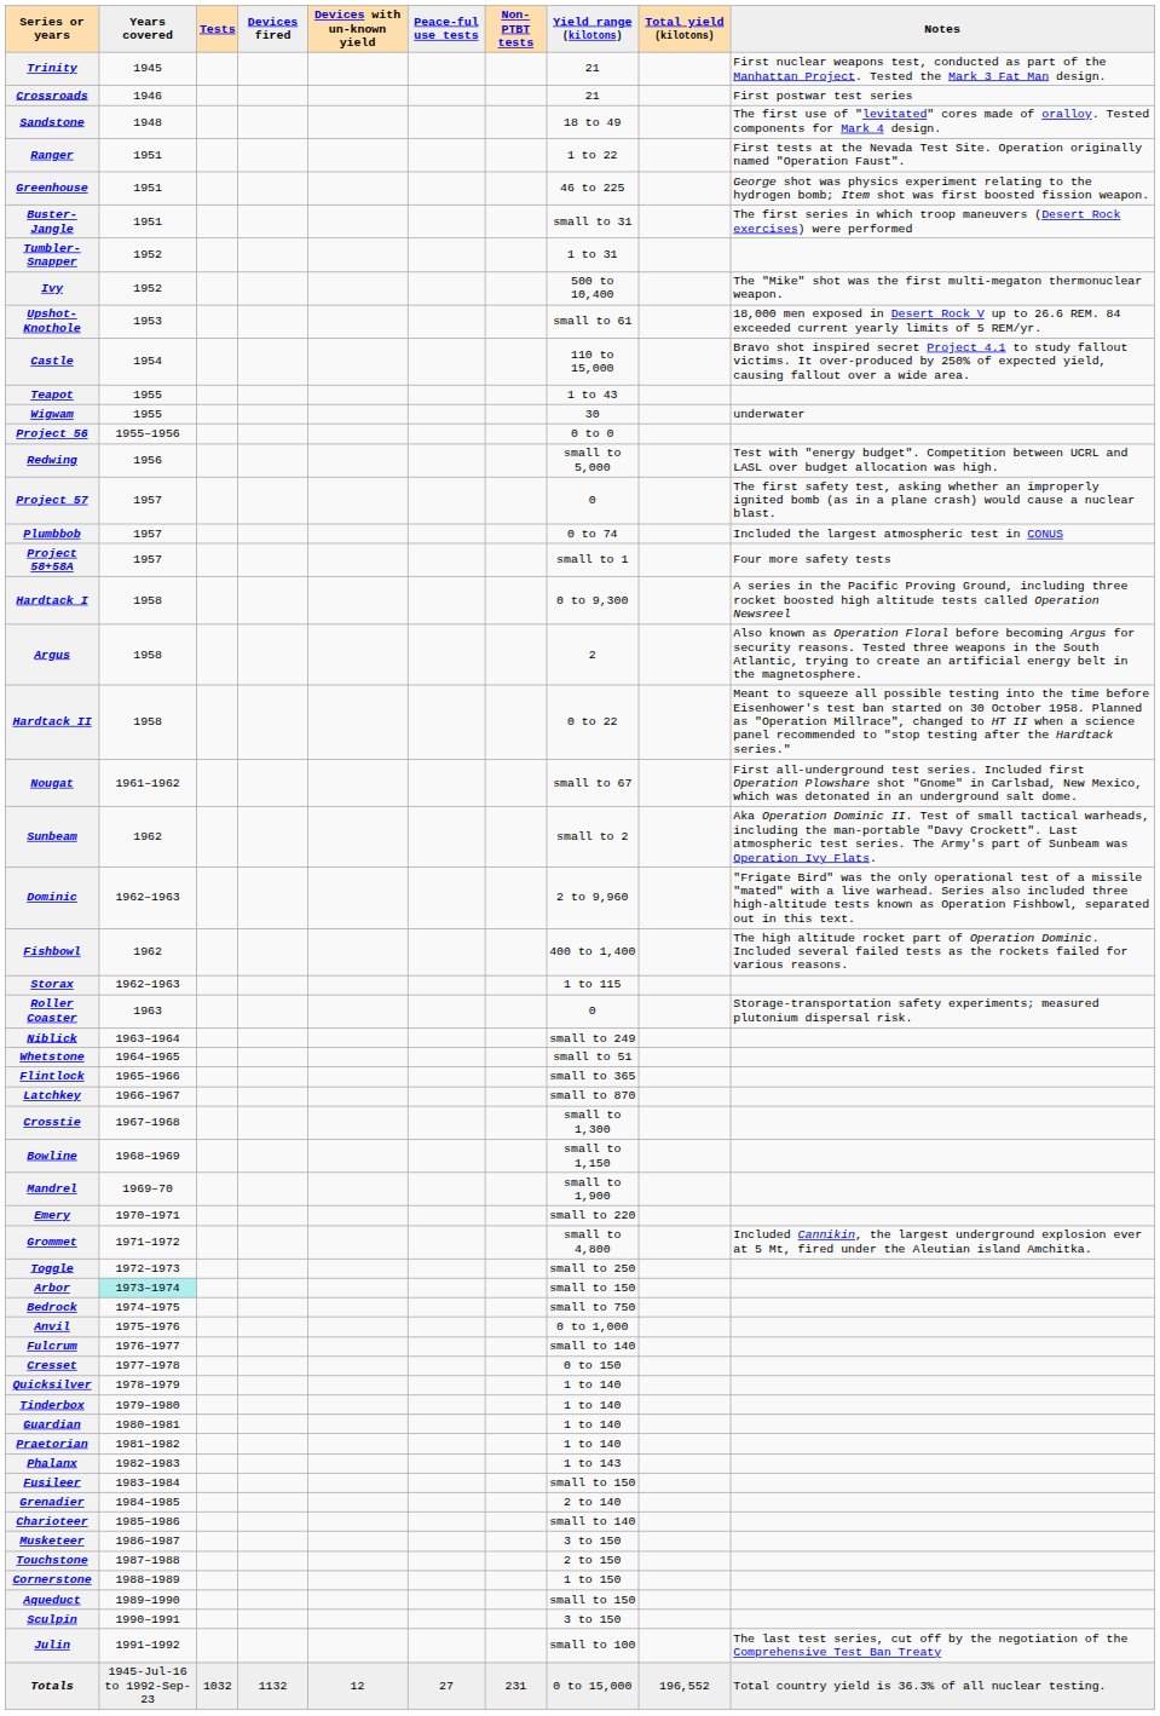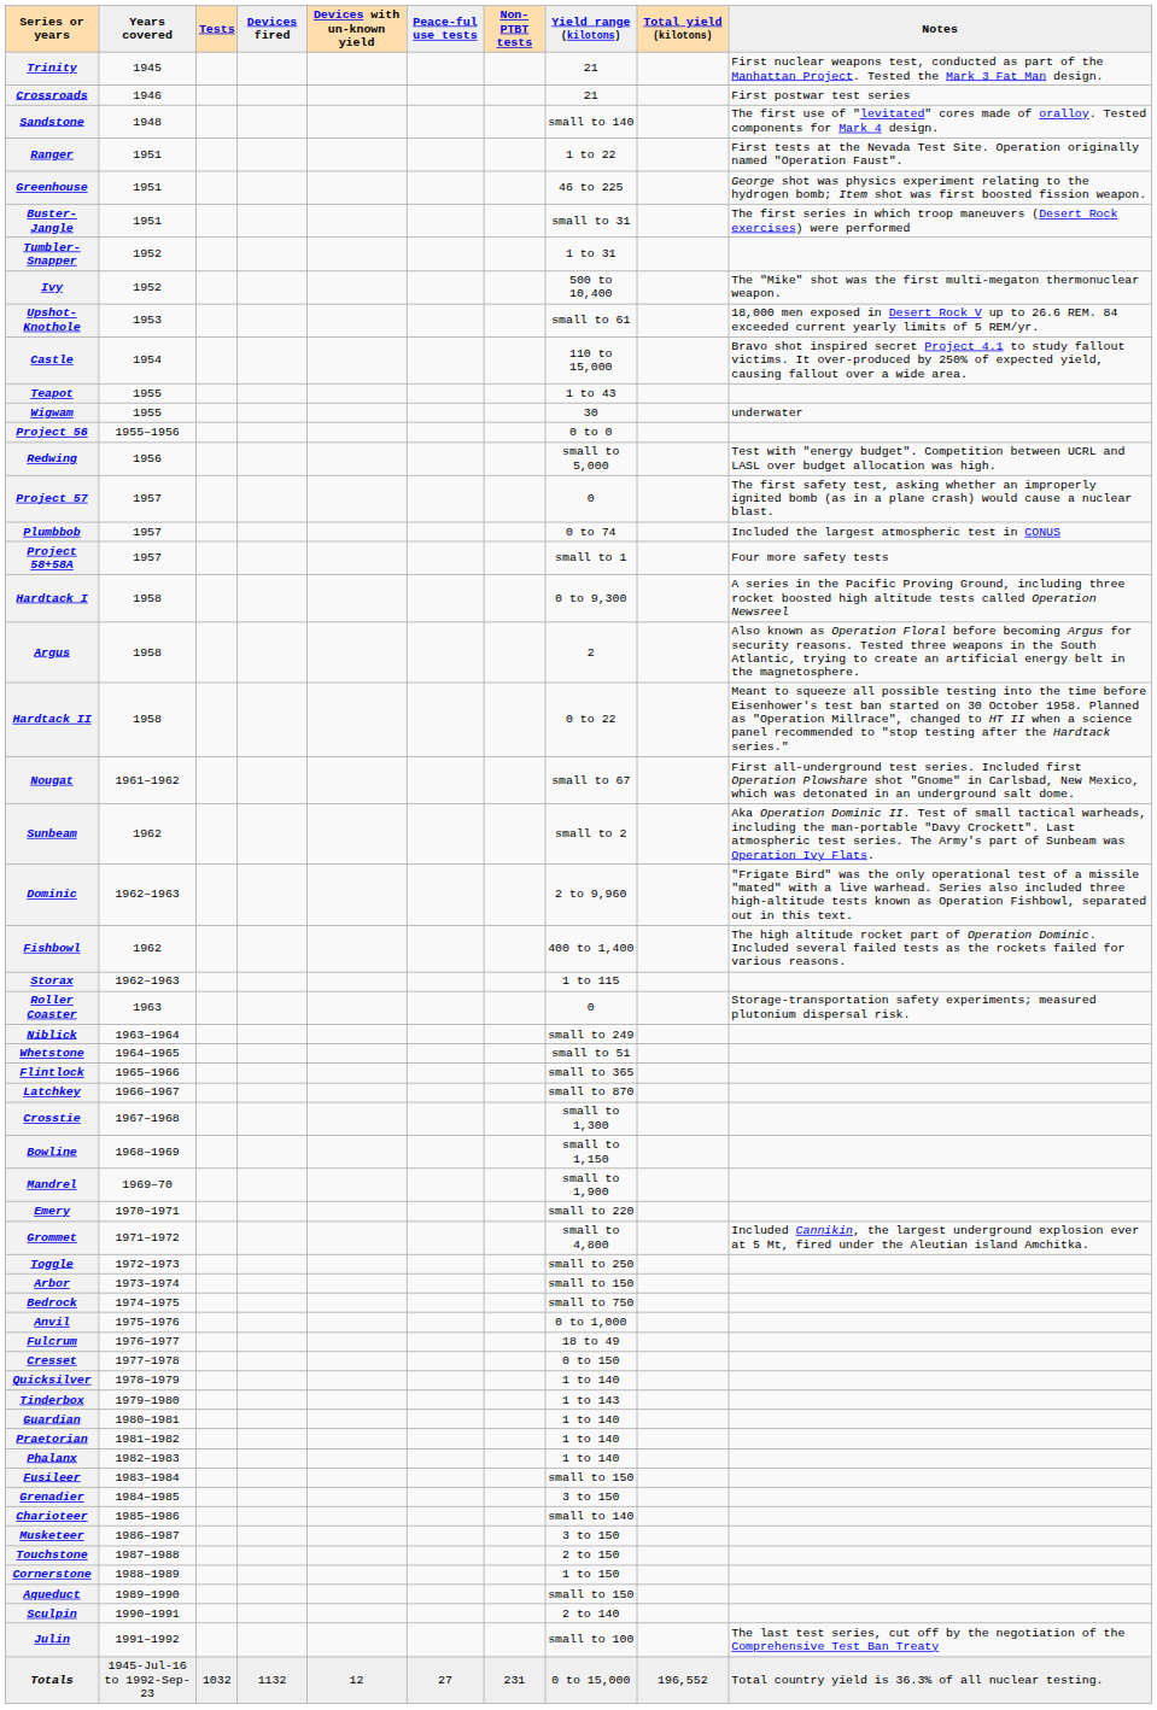 <table class="wikitable sortable" style="text-align:center;">
 <tr>
 <th style="background:#ffdead;">Series or years</th>
 <th style="background:#efefef;">Years covered</th>
 <th style="background:#ffdead;"><a href='#'>Tests</a></th>
 <th style="background:#efefef;"><a href='#'>Devices</a> fired</th>
 <th style="background:#ffdead;"><a href='#'>Devices</a> with un-known yield</th>
 <th style="background:#efefef;"><a href='#'>Peace-ful use tests</a></th>
 <th style="background:#ffdead;"><a href='#'>Non-PTBT tests</a></th>
 <th style="background:#efefef;" class="unsortable"><a href='#'>Yield range</a> <small>(<a href='#'>kilotons</a>)</small> </th>
 <th style="background:#ffdead;"><a href='#'>Total yield</a> <small>(kilotons)</small> </th>
 <th style="background:#efefef; text-align:center; width:35em;" class="unsortable">Notes</th>
 </tr>
 <tr>
 <th><em><a href='#'>Trinity</a></em></th>
 <td>1945</td>
 <td></td>
 <td></td>
 <td></td>
 <td></td>
 <td></td>
 <td>21</td>
 <td></td>
 <td style="text-align:left;">First nuclear weapons test, conducted as part of the <a href='#'>Manhattan Project</a>. Tested the <a href='#'>Mark 3 Fat Man</a> design.</td>
 </tr>
 <tr>
 <th><em><a href='#'>Crossroads</a></em></th>
 <td>1946</td>
 <td></td>
 <td></td>
 <td></td>
 <td></td>
 <td></td>
 <td>21</td>
 <td></td>
 <td style="text-align:left;">First postwar test series</td>
 </tr>
 <tr>
 <th><em><a href='#'>Sandstone</a></em></th>
 <td>1948</td>
 <td></td>
 <td></td>
 <td></td>
 <td></td>
 <td></td>
-<td>18 to 49</td>
+<td>small to 140</td>
 <td></td>
 <td style="text-align:left;">The first use of "<a href='#'>levitated</a>" cores made of <a href='#'>oralloy</a>. Tested components for <a href='#'>Mark 4</a> design.</td>
 </tr>
 <tr>
 <th><em><a href='#'>Ranger</a></em></th>
 <td>1951</td>
 <td></td>
 <td></td>
 <td></td>
 <td></td>
 <td></td>
 <td>1 to 22</td>
 <td></td>
 <td style="text-align:left;">First tests at the Nevada Test Site. Operation originally named "Operation Faust".</td>
 </tr>
 <tr>
 <th><em><a href='#'>Greenhouse</a></em></th>
 <td>1951</td>
 <td></td>
 <td></td>
 <td></td>
 <td></td>
 <td></td>
 <td>46 to 225</td>
 <td></td>
 <td style="text-align:left;"><em>George</em> shot was physics experiment relating to the hydrogen bomb; <em>Item</em> shot was first boosted fission weapon.</td>
 </tr>
 <tr>
 <th><em><a href='#'>Buster-Jangle</a></em></th>
 <td>1951</td>
 <td></td>
 <td></td>
 <td></td>
 <td></td>
 <td></td>
 <td>small to 31</td>
 <td></td>
 <td style="text-align:left;">The first series in which troop maneuvers (<a href='#'>Desert Rock exercises</a>) were performed</td>
 </tr>
 <tr>
 <th><em><a href='#'>Tumbler-Snapper</a></em></th>
 <td>1952</td>
 <td></td>
 <td></td>
 <td></td>
 <td></td>
 <td></td>
 <td>1 to 31</td>
 <td></td>
 <td style="text-align:left;"></td>
 </tr>
 <tr>
 <th><em><a href='#'>Ivy</a></em></th>
 <td>1952</td>
 <td></td>
 <td></td>
 <td></td>
 <td></td>
 <td></td>
 <td>500 to 10,400</td>
 <td></td>
 <td style="text-align:left;">The "Mike" shot was the first multi-megaton thermonuclear weapon.</td>
 </tr>
 <tr>
 <th><em><a href='#'>Upshot-Knothole</a></em></th>
 <td>1953</td>
 <td></td>
 <td></td>
 <td></td>
 <td></td>
 <td></td>
 <td>small to 61</td>
 <td></td>
 <td style="text-align:left;">18,000 men exposed in <a href='#'>Desert Rock V</a> up to 26.6 REM. 84 exceeded current yearly limits of 5 REM/yr.</td>
 </tr>
 <tr>
 <th><em><a href='#'>Castle</a></em></th>
 <td>1954</td>
 <td></td>
 <td></td>
 <td></td>
 <td></td>
 <td></td>
 <td>110 to 15,000</td>
 <td></td>
 <td style="text-align:left;">Bravo shot inspired secret <a href='#'>Project 4.1</a> to study fallout victims. It over-produced by 250% of expected yield, causing fallout over a wide area.</td>
 </tr>
 <tr>
 <th><em><a href='#'>Teapot</a></em></th>
 <td>1955</td>
 <td></td>
 <td></td>
 <td></td>
 <td></td>
 <td></td>
 <td>1 to 43</td>
 <td></td>
 <td style="text-align:left;"></td>
 </tr>
 <tr>
 <th><em><a href='#'>Wigwam</a></em></th>
 <td>1955</td>
 <td></td>
 <td></td>
 <td></td>
 <td></td>
 <td></td>
 <td>30</td>
 <td></td>
 <td style="text-align:left;"> underwater</td>
 </tr>
 <tr>
 <th><em><a href='#'>Project 56</a></em></th>
 <td>1955–1956</td>
 <td></td>
 <td></td>
 <td></td>
 <td></td>
 <td></td>
 <td>0 to 0</td>
 <td></td>
 <td style="text-align:left;"></td>
 </tr>
 <tr>
 <th><em><a href='#'>Redwing</a></em></th>
 <td>1956</td>
 <td></td>
 <td></td>
 <td></td>
 <td></td>
 <td></td>
 <td>small to 5,000</td>
 <td></td>
 <td style="text-align:left;">Test with "energy budget".  Competition between UCRL and LASL over budget allocation was high.</td>
 </tr>
 <tr>
 <th><em><a href='#'>Project 57</a></em></th>
 <td>1957</td>
 <td></td>
 <td></td>
 <td></td>
 <td></td>
 <td></td>
 <td>0</td>
 <td></td>
 <td style="text-align:left;">The first safety test, asking whether an improperly ignited bomb (as in a plane crash) would cause a nuclear blast.</td>
 </tr>
 <tr>
 <th><em><a href='#'>Plumbbob</a></em></th>
 <td>1957</td>
 <td></td>
 <td></td>
 <td></td>
 <td></td>
 <td></td>
 <td>0 to 74</td>
 <td></td>
 <td style="text-align:left;">Included the largest atmospheric test in <a href='#'>CONUS</a></td>
 </tr>
 <tr>
 <th><em><a href='#'>Project 58+58A</a></em></th>
 <td>1957</td>
 <td></td>
 <td></td>
 <td></td>
 <td></td>
 <td></td>
 <td>small to 1</td>
 <td></td>
 <td style="text-align:left;">Four more safety tests</td>
 </tr>
 <tr>
 <th><em><a href='#'>Hardtack I</a></em></th>
 <td>1958</td>
 <td></td>
 <td></td>
 <td></td>
 <td></td>
 <td></td>
 <td>0 to 9,300</td>
 <td></td>
 <td style="text-align:left;">A series in the Pacific Proving Ground, including three rocket boosted high altitude tests called <em>Operation Newsreel</em></td>
 </tr>
 <tr>
 <th><em><a href='#'>Argus</a></em></th>
 <td>1958</td>
 <td></td>
 <td></td>
 <td></td>
 <td></td>
 <td></td>
 <td>2</td>
 <td></td>
 <td style="text-align:left;">Also known as <em>Operation Floral</em> before becoming <em>Argus</em> for security reasons.  Tested three weapons in the South Atlantic, trying to create an artificial energy belt in the magnetosphere.</td>
 </tr>
 <tr>
 <th><em><a href='#'>Hardtack II</a></em></th>
 <td>1958</td>
 <td></td>
 <td></td>
 <td></td>
 <td></td>
 <td></td>
 <td>0 to 22</td>
 <td></td>
 <td style="text-align:left;">Meant to squeeze all possible testing into the time before Eisenhower's test ban started on 30 October 1958. Planned as "Operation Millrace", changed to <em>HT II</em> when a science panel recommended to "stop testing after the <em>Hardtack</em> series."</td>
 </tr>
 <tr>
 <th><em><a href='#'>Nougat</a></em></th>
 <td>1961–1962</td>
 <td></td>
 <td></td>
 <td></td>
 <td></td>
 <td></td>
 <td>small to 67</td>
 <td></td>
 <td style="text-align:left;">First all-underground test series. Included first <em>Operation Plowshare</em> shot "Gnome" in Carlsbad, New Mexico, which was detonated in an underground salt dome.</td>
 </tr>
 <tr>
 <th><em><a href='#'>Sunbeam</a></em></th>
 <td>1962</td>
 <td></td>
 <td></td>
 <td></td>
 <td></td>
 <td></td>
 <td>small to 2</td>
 <td></td>
 <td style="text-align:left;">Aka <em>Operation Dominic II</em>. Test of small tactical warheads, including the man-portable "Davy Crockett". Last atmospheric test series.   The Army's part of Sunbeam was <a href='#'>Operation Ivy Flats</a>.</td>
 </tr>
 <tr>
 <th><em><a href='#'>Dominic</a></em></th>
 <td>1962–1963</td>
 <td></td>
 <td></td>
 <td></td>
 <td></td>
 <td></td>
 <td>2 to 9,960</td>
 <td></td>
 <td style="text-align:left;">"Frigate Bird" was the only operational test of a missile "mated" with a live warhead. Series also included three high-altitude tests known as Operation Fishbowl, separated out in this text.</td>
 </tr>
 <tr>
 <th><em><a href='#'>Fishbowl</a></em></th>
 <td>1962</td>
 <td></td>
 <td></td>
 <td></td>
 <td></td>
 <td></td>
 <td>400 to 1,400</td>
 <td></td>
 <td style="text-align:left;">The high altitude rocket part of <em>Operation Dominic</em>. Included several failed tests as the rockets failed for various reasons.</td>
 </tr>
 <tr>
 <th><em><a href='#'>Storax</a></em></th>
 <td>1962–1963</td>
 <td></td>
 <td></td>
 <td></td>
 <td></td>
 <td></td>
 <td>1 to 115</td>
 <td></td>
 <td style="text-align:left;"></td>
 </tr>
 <tr>
 <th><em><a href='#'>Roller Coaster</a></em></th>
 <td>1963</td>
 <td></td>
 <td></td>
 <td></td>
 <td></td>
 <td></td>
 <td>0</td>
 <td></td>
 <td style="text-align:left;">Storage-transportation safety experiments; measured plutonium dispersal risk.</td>
 </tr>
 <tr>
 <th><em><a href='#'>Niblick</a></em></th>
 <td>1963–1964</td>
 <td></td>
 <td></td>
 <td></td>
 <td></td>
 <td></td>
 <td>small to 249</td>
 <td></td>
 <td style="text-align:left;"></td>
 </tr>
 <tr>
 <th><em><a href='#'>Whetstone</a></em></th>
 <td>1964–1965</td>
 <td></td>
 <td></td>
 <td></td>
 <td></td>
 <td></td>
 <td>small to 51</td>
 <td></td>
 <td style="text-align:left;"></td>
 </tr>
 <tr>
 <th><em><a href='#'>Flintlock</a></em></th>
 <td>1965–1966</td>
 <td></td>
 <td></td>
 <td></td>
 <td></td>
 <td></td>
 <td>small to 365</td>
 <td></td>
 <td style="text-align:left;"></td>
 </tr>
 <tr>
 <th><em><a href='#'>Latchkey</a></em></th>
 <td>1966–1967</td>
 <td></td>
 <td></td>
 <td></td>
 <td></td>
 <td></td>
 <td>small to 870</td>
 <td></td>
 <td style="text-align:left;"></td>
 </tr>
 <tr>
 <th><em><a href='#'>Crosstie</a></em></th>
 <td>1967–1968</td>
 <td></td>
 <td></td>
 <td></td>
 <td></td>
 <td></td>
 <td>small to 1,300</td>
 <td></td>
 <td style="text-align:left;"></td>
 </tr>
 <tr>
 <th><em><a href='#'>Bowline</a></em></th>
 <td>1968–1969</td>
 <td></td>
 <td></td>
 <td></td>
 <td></td>
 <td></td>
 <td>small to 1,150</td>
 <td></td>
 <td style="text-align:left;"></td>
 </tr>
 <tr>
 <th><em><a href='#'>Mandrel</a></em></th>
 <td>1969–70</td>
 <td></td>
 <td></td>
 <td></td>
 <td></td>
 <td></td>
 <td>small to 1,900</td>
 <td></td>
 <td style="text-align:left;"></td>
 </tr>
 <tr>
 <th><em><a href='#'>Emery</a></em></th>
 <td>1970–1971</td>
 <td></td>
 <td></td>
 <td></td>
 <td></td>
 <td></td>
 <td>small to 220</td>
 <td></td>
 <td style="text-align:left;"></td>
 </tr>
 <tr>
 <th><em><a href='#'>Grommet</a></em></th>
 <td>1971–1972</td>
 <td></td>
 <td></td>
 <td></td>
 <td></td>
 <td></td>
 <td>small to 4,800</td>
 <td></td>
 <td style="text-align:left;">Included <em><a href='#'>Cannikin</a></em>, the largest underground explosion ever at 5 Mt, fired under the Aleutian island Amchitka.</td>
 </tr>
 <tr>
 <th><em><a href='#'>Toggle</a></em></th>
 <td>1972–1973</td>
 <td></td>
 <td></td>
 <td></td>
 <td></td>
 <td></td>
 <td>small to 250</td>
 <td></td>
 <td style="text-align:left;"></td>
 </tr>
 <tr>
 <th><em><a href='#'>Arbor</a></em></th>
-<td style="background: paleturquoise;">1973–1974</td>
+<td>1973–1974</td>
 <td></td>
 <td></td>
 <td></td>
 <td></td>
 <td></td>
 <td>small to 150</td>
 <td></td>
 <td style="text-align:left;"></td>
 </tr>
 <tr>
 <th><em><a href='#'>Bedrock</a></em></th>
 <td>1974–1975</td>
 <td></td>
 <td></td>
 <td></td>
 <td></td>
 <td></td>
 <td>small to 750</td>
 <td></td>
 <td style="text-align:left;"></td>
 </tr>
 <tr>
 <th><em><a href='#'>Anvil</a></em></th>
 <td>1975–1976</td>
 <td></td>
 <td></td>
 <td></td>
 <td></td>
 <td></td>
 <td>0 to 1,000</td>
 <td></td>
 <td style="text-align:left;"></td>
 </tr>
 <tr>
 <th><em><a href='#'>Fulcrum</a></em></th>
 <td>1976–1977</td>
 <td></td>
 <td></td>
 <td></td>
 <td></td>
 <td></td>
-<td>small to 140</td>
+<td>18 to 49</td>
 <td></td>
 <td style="text-align:left;"></td>
 </tr>
 <tr>
 <th><em><a href='#'>Cresset</a></em></th>
 <td>1977–1978</td>
 <td></td>
 <td></td>
 <td></td>
 <td></td>
 <td></td>
 <td>0 to 150</td>
 <td></td>
 <td style="text-align:left;"></td>
 </tr>
 <tr>
 <th><em><a href='#'>Quicksilver</a></em></th>
 <td>1978–1979</td>
 <td></td>
 <td></td>
 <td></td>
 <td></td>
 <td></td>
 <td>1 to 140</td>
 <td></td>
 <td style="text-align:left;"></td>
 </tr>
 <tr>
 <th><em><a href='#'>Tinderbox</a></em></th>
 <td>1979–1980</td>
 <td></td>
 <td></td>
 <td></td>
 <td></td>
 <td></td>
-<td>1 to 140</td>
+<td>1 to 143</td>
 <td></td>
 <td style="text-align:left;"></td>
 </tr>
 <tr>
 <th><em><a href='#'>Guardian</a></em></th>
 <td>1980–1981</td>
 <td></td>
 <td></td>
 <td></td>
 <td></td>
 <td></td>
 <td>1 to 140</td>
 <td></td>
 <td style="text-align:left;"></td>
 </tr>
 <tr>
 <th><em><a href='#'>Praetorian</a></em></th>
 <td>1981–1982</td>
 <td></td>
 <td></td>
 <td></td>
 <td></td>
 <td></td>
 <td>1 to 140</td>
 <td></td>
 <td style="text-align:left;"></td>
 </tr>
 <tr>
 <th><em><a href='#'>Phalanx</a></em></th>
 <td>1982–1983</td>
 <td></td>
 <td></td>
 <td></td>
 <td></td>
 <td></td>
-<td>1 to 143</td>
+<td>1 to 140</td>
 <td></td>
 <td style="text-align:left;"></td>
 </tr>
 <tr>
 <th><em><a href='#'>Fusileer</a></em></th>
 <td>1983–1984</td>
 <td></td>
 <td></td>
 <td></td>
 <td></td>
 <td></td>
 <td>small to 150</td>
 <td></td>
 <td style="text-align:left;"></td>
 </tr>
 <tr>
 <th><em><a href='#'>Grenadier</a></em></th>
 <td>1984–1985</td>
 <td></td>
 <td></td>
 <td></td>
 <td></td>
 <td></td>
-<td>2 to 140</td>
+<td>3 to 150</td>
 <td></td>
 <td style="text-align:left;"></td>
 </tr>
 <tr>
 <th><em><a href='#'>Charioteer</a></em></th>
 <td>1985–1986</td>
 <td></td>
 <td></td>
 <td></td>
 <td></td>
 <td></td>
 <td>small to 140</td>
 <td></td>
 <td style="text-align:left;"></td>
 </tr>
 <tr>
 <th><em><a href='#'>Musketeer</a></em></th>
 <td>1986–1987</td>
 <td></td>
 <td></td>
 <td></td>
 <td></td>
 <td></td>
 <td>3 to 150</td>
 <td></td>
 <td style="text-align:left;"></td>
 </tr>
 <tr>
 <th><em><a href='#'>Touchstone</a></em></th>
 <td>1987–1988</td>
 <td></td>
 <td></td>
 <td></td>
 <td></td>
 <td></td>
 <td>2 to 150</td>
 <td></td>
 <td style="text-align:left;"></td>
 </tr>
 <tr>
 <th><em><a href='#'>Cornerstone</a></em></th>
 <td>1988–1989</td>
 <td></td>
 <td></td>
 <td></td>
 <td></td>
 <td></td>
 <td>1 to 150</td>
 <td></td>
 <td style="text-align:left;"></td>
 </tr>
 <tr>
 <th><em><a href='#'>Aqueduct</a></em></th>
 <td>1989–1990</td>
 <td></td>
 <td></td>
 <td></td>
 <td></td>
 <td></td>
 <td>small to 150</td>
 <td></td>
 <td style="text-align:left;"></td>
 </tr>
 <tr>
 <th><em><a href='#'>Sculpin</a></em></th>
 <td>1990–1991</td>
 <td></td>
 <td></td>
 <td></td>
 <td></td>
 <td></td>
-<td>3 to 150</td>
+<td>2 to 140</td>
 <td></td>
 <td style="text-align:left;"></td>
 </tr>
 <tr>
 <th><em><a href='#'>Julin</a></em></th>
 <td>1991–1992</td>
 <td></td>
 <td></td>
 <td></td>
 <td></td>
 <td></td>
 <td>small to 100</td>
 <td></td>
 <td style="text-align:left;">The last test series, cut off by the negotiation of the <a href='#'>Comprehensive Test Ban Treaty</a></td>
 </tr>
 <tr class="sortbottom">
 <th style="background:#efefef;"><em>Totals</em></th>
 <td style="background:#efefef;">1945-Jul-16 to 1992-Sep-23</td>
 <td style="background:#efefef;">1032</td>
 <td style="background:#efefef;">1132</td>
 <td style="background:#efefef;">12</td>
 <td style="background:#efefef;">27</td>
 <td style="background:#efefef;">231</td>
 <td style="background:#efefef;">0 to 15,000</td>
 <td style="background:#efefef;">196,552</td>
 <td style="background:#efefef;text-align:left;">Total country yield is 36.3% of all nuclear testing.</td>
 </tr>
 </table>
